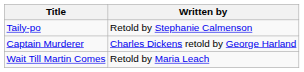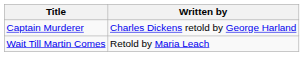 <table class="wikitable">
 <tr>
 <th>Title</th>
 <th>Written by</th>
-</tr>
-<tr>
-<td><a href='#'>Taily-po</a></td>
-<td>Retold by <a href='#'>Stephanie Calmenson</a></td>
 </tr>
 <tr>
 <td><a href='#'>Captain Murderer</a></td>
 <td><a href='#'>Charles Dickens</a> retold by <a href='#'>George Harland</a></td>
 </tr>
 <tr>
 <td><a href='#'>Wait Till Martin Comes</a></td>
 <td>Retold by <a href='#'>Maria Leach</a></td>
 </tr>
 </table>
